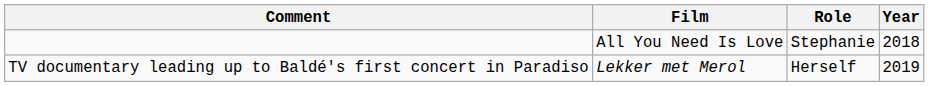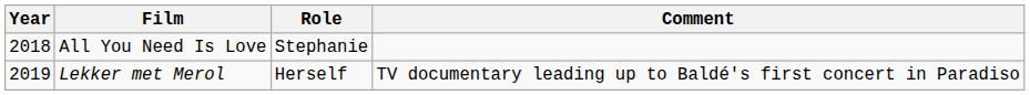 <table Table class="wikitable">
 <tr>
-<th>Comment</th>
+<th>Year</th>
 <th>Film</th>
 <th>Role</th>
-<th>Year</th>
+<th>Comment</th>
 </tr>
 <tr>
-<td></td>
+<td>2018</td>
 <td>All You Need Is Love</td>
 <td>Stephanie</td>
-<td>2018</td>
+<td></td>
 </tr>
 <tr>
-<td>TV documentary leading up to Baldé's first concert in Paradiso</td>
+<td>2019</td>
 <td><em>Lekker met Merol</em></td>
 <td>Herself</td>
-<td>2019</td>
+<td>TV documentary leading up to Baldé's first concert in Paradiso</td>
 </tr>
 </table>
